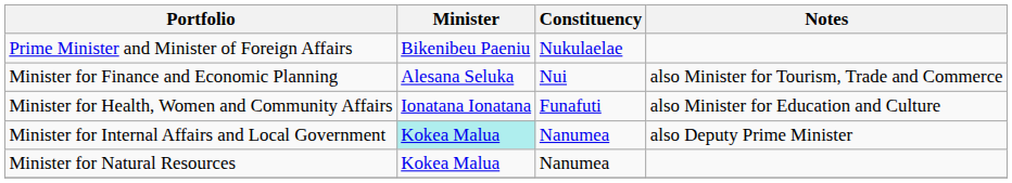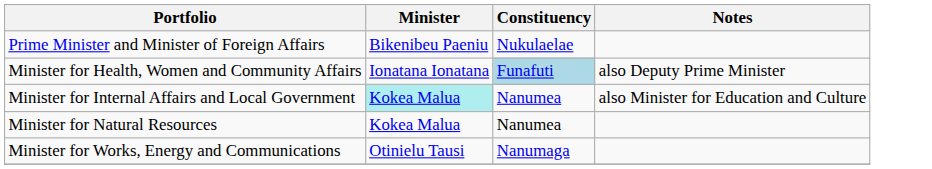 <table class="wikitable">
 <tr>
 <th>Portfolio</th>
 <th>Minister</th>
 <th>Constituency</th>
 <th>Notes</th>
 </tr>
 <tr>
 <td><a href='#'>Prime Minister</a> and Minister of Foreign Affairs</td>
 <td><a href='#'>Bikenibeu Paeniu</a></td>
 <td><a href='#'>Nukulaelae</a></td>
 <td></td>
 </tr>
 <tr>
-<td>Minister for Finance and Economic Planning</td>
-<td><a href='#'>Alesana Seluka</a></td>
-<td><a href='#'>Nui</a></td>
-<td>also Minister for Tourism, Trade and Commerce</td>
-</tr>
-<tr>
 <td>Minister for Health, Women and Community Affairs</td>
 <td><a href='#'>Ionatana Ionatana</a></td>
-<td><a href='#'>Funafuti</a></td>
-<td>also Minister for Education and Culture</td>
+<td style="background: lightblue;"><a href='#'>Funafuti</a></td>
+<td>also Deputy Prime Minister</td>
 </tr>
 <tr>
 <td>Minister for Internal Affairs and Local Government</td>
 <td style="background: paleturquoise;"><a href='#'>Kokea Malua</a></td>
 <td><a href='#'>Nanumea</a></td>
-<td>also Deputy Prime Minister</td>
+<td>also Minister for Education and Culture</td>
 </tr>
 <tr>
 <td>Minister for Natural Resources</td>
 <td><a href='#'>Kokea Malua</a></td>
 <td>Nanumea</td>
 <td></td>
 </tr>
 <tr>
+<td>Minister for Works, Energy and Communications</td>
+<td><a href='#'>Otinielu Tausi</a></td>
+<td><a href='#'>Nanumaga</a></td>
+<td></td>
+</tr>
+<tr>
 </tr>
 </table>
